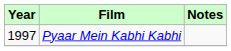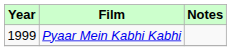 <table class="wikitable sortable">
 <tr>
 <th style="background:#cfc; text-align:center;">Year</th>
 <th style="background:#cfc; text-align:center;">Film</th>
 <th style="background:#cfc; text-align:center;">Notes</th>
 </tr>
 <tr>
-<td>1997</td>
+<td>1999</td>
 <td><em><a href='#'>Pyaar Mein Kabhi Kabhi</a></em></td>
 <td></td>
 </tr>
 <tr>
 </tr>
 </table>
